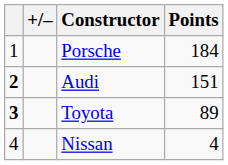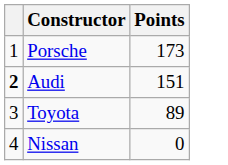 <table class="wikitable" style="font-size: 95%;">
 <tr>
 <th scope="col"></th>
-<th scope="col">+/–</th>
 <th scope="col">Constructor</th>
 <th scope="col">Points</th>
 </tr>
 <tr>
 <td align="center">1</td>
-<td align="left"></td>
 <td> <a href='#'>Porsche</a></td>
-<td align="right">184</td>
+<td align="right">173</td>
 </tr>
 <tr>
 <td align="center"><strong>2</strong></td>
-<td align="left"></td>
 <td> <a href='#'>Audi</a></td>
 <td align="right">151</td>
 </tr>
 <tr>
-<td align="center"><strong>3</strong></td>
-<td align="left"></td>
+<td align="center">3</td>
 <td> <a href='#'>Toyota</a></td>
 <td align="right">89</td>
 </tr>
 <tr>
 <td align="center">4</td>
-<td align="left"></td>
 <td> <a href='#'>Nissan</a></td>
-<td align="right">4</td>
+<td align="right">0</td>
 </tr>
 </table>
